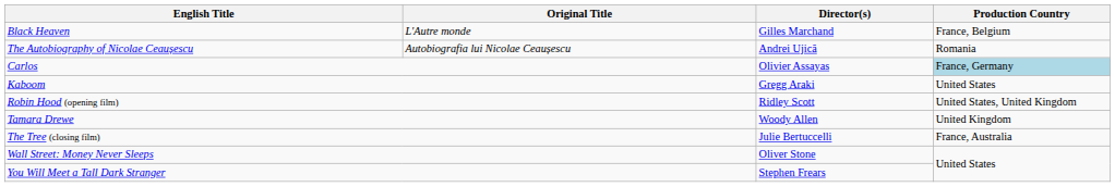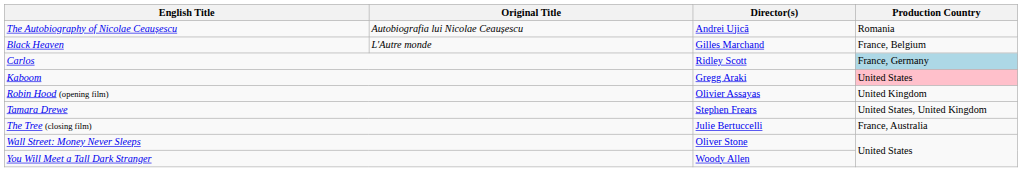 <table class="wikitable" width="100%" cellpadding="5">
 <tr>
 <th width="36%">English Title</th>
 <th width="32%">Original Title</th>
 <th width="16%">Director(s)</th>
 <th width="16%">Production Country</th>
 </tr>
 <tr>
+<td data-sort-value="Autobiography"><em><a href='#'>The Autobiography of Nicolae Ceaușescu</a></em></td>
+<td><em>Autobiografia lui Nicolae Ceaușescu</em></td>
+<td data-sort-value="Ujică"><a href='#'>Andrei Ujică</a></td>
+<td>Romania</td>
+</tr>
+<tr>
 <td><em><a href='#'>Black Heaven</a></em></td>
 <td data-sort-value="Autre"><em>L'Autre monde</em></td>
 <td data-sort-value="Marchand"><a href='#'>Gilles Marchand</a></td>
 <td>France, Belgium</td>
 </tr>
 <tr>
-<td data-sort-value="Autobiography"><em><a href='#'>The Autobiography of Nicolae Ceaușescu</a></em></td>
-<td><em>Autobiografia lui Nicolae Ceaușescu</em></td>
-<td data-sort-value="Ujică"><a href='#'>Andrei Ujică</a></td>
-<td>Romania</td>
-</tr>
-<tr>
 <td colspan=2><em><a href='#'>Carlos</a></em></td>
-<td data-sort-value="Assayas"><a href='#'>Olivier Assayas</a></td>
+<td data-sort-value="Scott"><a href='#'>Ridley Scott</a></td>
 <td style="background: lightblue;">France, Germany</td>
 </tr>
 <tr>
 <td colspan=2><em><a href='#'>Kaboom</a></em></td>
 <td data-sort-value="Araki"><a href='#'>Gregg Araki</a></td>
-<td>United States</td>
+<td style="background: pink;">United States</td>
 </tr>
 <tr>
 <td colspan=2><em><a href='#'>Robin Hood</a></em> <small>(opening film)</small></td>
-<td data-sort-value="Scott"><a href='#'>Ridley Scott</a></td>
-<td>United States, United Kingdom</td>
+<td data-sort-value="Assayas"><a href='#'>Olivier Assayas</a></td>
+<td>United Kingdom</td>
 </tr>
 <tr>
 <td colspan=2><em><a href='#'>Tamara Drewe</a></em></td>
-<td data-sort-value="Allen"><a href='#'>Woody Allen</a></td>
-<td>United Kingdom</td>
+<td data-sort-value="Frears"><a href='#'>Stephen Frears</a></td>
+<td>United States, United Kingdom</td>
 </tr>
 <tr>
 <td colspan=2 data-sort-value="Tree"><em><a href='#'>The Tree</a></em> <small>(closing film)</small></td>
 <td data-sort-value="Bertuccelli"><a href='#'>Julie Bertuccelli</a></td>
 <td>France, Australia</td>
 </tr>
 <tr>
 <td colspan=2><em><a href='#'>Wall Street: Money Never Sleeps</a></em></td>
 <td data-sort-value="Stone"><a href='#'>Oliver Stone</a></td>
 <td rowspan="2">United States</td>
 </tr>
 <tr>
 <td colspan=2><em><a href='#'>You Will Meet a Tall Dark Stranger</a></em></td>
-<td data-sort-value="Frears"><a href='#'>Stephen Frears</a></td>
+<td data-sort-value="Allen"><a href='#'>Woody Allen</a></td>
 </tr>
 </table>
